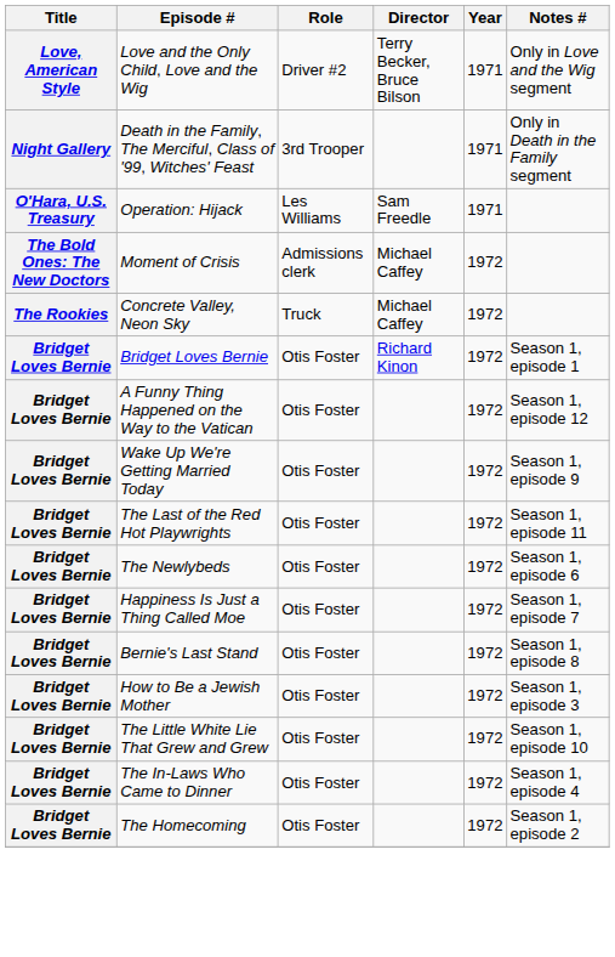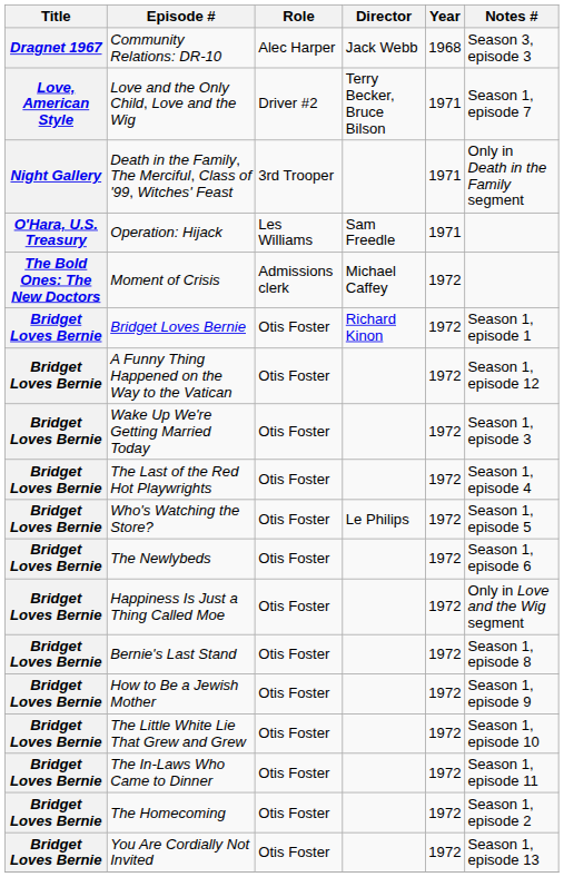 <table class="wikitable plainrowheaders sortable">
 <tr>
 <th scope="col">Title</th>
 <th scope="col" class="unsortable">Episode #</th>
 <th scope="col">Role</th>
 <th scope="col">Director</th>
 <th scope="col">Year</th>
 <th scope="col" class="unsortable">Notes #</th>
 </tr>
 <tr>
+<th scope="row"><em><a href='#'>Dragnet 1967</a></em></th>
+<td><em>Community Relations: DR-10</em></td>
+<td>Alec Harper</td>
+<td>Jack Webb</td>
+<td>1968</td>
+<td>Season 3, episode 3</td>
+</tr>
+<tr>
 <th scope="row"><em><a href='#'>Love, American Style</a></em></th>
 <td><em>Love and the Only Child</em>, <em>Love and the Wig</em></td>
 <td>Driver #2</td>
 <td>Terry Becker,  Bruce Bilson</td>
 <td>1971</td>
-<td>Only in <em>Love and the Wig</em> segment</td>
+<td>Season 1, episode 7</td>
 </tr>
 <tr>
 <th scope="row"><em><a href='#'>Night Gallery</a></em></th>
 <td><em>Death in the Family</em>, <em>The Merciful</em>, <em>Class of '99</em>, <em>Witches' Feast</em></td>
 <td>3rd Trooper</td>
 <td></td>
 <td>1971</td>
 <td>Only in <em>Death in the Family</em> segment</td>
 </tr>
 <tr>
 <th scope="row"><em><a href='#'>O'Hara, U.S. Treasury</a></em></th>
 <td><em>Operation: Hijack</em></td>
 <td>Les Williams</td>
 <td>Sam Freedle</td>
 <td>1971</td>
 <td></td>
 </tr>
 <tr>
 <th scope="row"><em><a href='#'>The Bold Ones: The New Doctors</a></em></th>
 <td><em>Moment of Crisis</em></td>
 <td>Admissions clerk</td>
 <td>Michael Caffey</td>
 <td>1972</td>
 <td></td>
 </tr>
 <tr>
-<th scope="row"><em><a href='#'>The Rookies</a></em></th>
-<td><em>Concrete Valley, Neon Sky</em></td>
-<td>Truck</td>
-<td>Michael Caffey</td>
-<td>1972</td>
-<td></td>
-</tr>
-<tr>
 <th scope="row"><em><a href='#'>Bridget Loves Bernie</a></em></th>
 <td><em><a href='#'>Bridget Loves Bernie</a></em></td>
 <td>Otis Foster</td>
 <td><a href='#'>Richard Kinon</a></td>
 <td>1972</td>
 <td>Season 1, episode 1</td>
 </tr>
 <tr>
 <th scope="row"><em>Bridget Loves Bernie</em></th>
 <td><em>A Funny Thing Happened on the Way to the Vatican</em></td>
 <td>Otis Foster</td>
 <td></td>
 <td>1972</td>
 <td>Season 1, episode 12</td>
 </tr>
 <tr>
 <th scope="row"><em>Bridget Loves Bernie</em></th>
 <td><em>Wake Up We're Getting Married Today</em></td>
 <td>Otis Foster</td>
 <td></td>
 <td>1972</td>
-<td>Season 1, episode 9</td>
+<td>Season 1, episode 3</td>
 </tr>
 <tr>
 <th scope="row"><em>Bridget Loves Bernie</em></th>
 <td><em>The Last of the Red Hot Playwrights</em></td>
 <td>Otis Foster</td>
 <td></td>
 <td>1972</td>
-<td>Season 1, episode 11</td>
+<td>Season 1, episode 4</td>
+</tr>
+<tr>
+<th scope="row"><em>Bridget Loves Bernie</em></th>
+<td><em>Who's Watching the Store?</em></td>
+<td>Otis Foster</td>
+<td>Le Philips</td>
+<td>1972</td>
+<td>Season 1, episode 5</td>
 </tr>
 <tr>
 <th scope="row"><em>Bridget Loves Bernie</em></th>
 <td><em>The Newlybeds</em></td>
 <td>Otis Foster</td>
 <td></td>
 <td>1972</td>
 <td>Season 1, episode 6</td>
 </tr>
 <tr>
 <th scope="row"><em>Bridget Loves Bernie</em></th>
 <td><em>Happiness Is Just a Thing Called Moe</em></td>
 <td>Otis Foster</td>
 <td></td>
 <td>1972</td>
-<td>Season 1, episode 7</td>
+<td>Only in <em>Love and the Wig</em> segment</td>
 </tr>
 <tr>
 <th scope="row"><em>Bridget Loves Bernie</em></th>
 <td><em>Bernie's Last Stand</em></td>
 <td>Otis Foster</td>
 <td></td>
 <td>1972</td>
 <td>Season 1, episode 8</td>
 </tr>
 <tr>
 <th scope="row"><em>Bridget Loves Bernie</em></th>
 <td><em>How to Be a Jewish Mother</em></td>
 <td>Otis Foster</td>
 <td></td>
 <td>1972</td>
-<td>Season 1, episode 3</td>
+<td>Season 1, episode 9</td>
 </tr>
 <tr>
 <th scope="row"><em>Bridget Loves Bernie</em></th>
 <td><em>The Little White Lie That Grew and Grew</em></td>
 <td>Otis Foster</td>
 <td></td>
 <td>1972</td>
 <td>Season 1, episode 10</td>
 </tr>
 <tr>
 <th scope="row"><em>Bridget Loves Bernie</em></th>
 <td><em>The In-Laws Who Came to Dinner</em></td>
 <td>Otis Foster</td>
 <td></td>
 <td>1972</td>
-<td>Season 1, episode 4</td>
+<td>Season 1, episode 11</td>
 </tr>
 <tr>
 <th scope="row"><em>Bridget Loves Bernie</em></th>
 <td><em>The Homecoming</em></td>
 <td>Otis Foster</td>
 <td></td>
 <td>1972</td>
 <td>Season 1, episode 2</td>
 </tr>
 <tr>
+<th scope="row"><em>Bridget Loves Bernie</em></th>
+<td><em>You Are Cordially Not Invited</em></td>
+<td>Otis Foster</td>
+<td></td>
+<td>1972</td>
+<td>Season 1, episode 13</td>
+</tr>
+<tr>
 </tr>
 </table>
